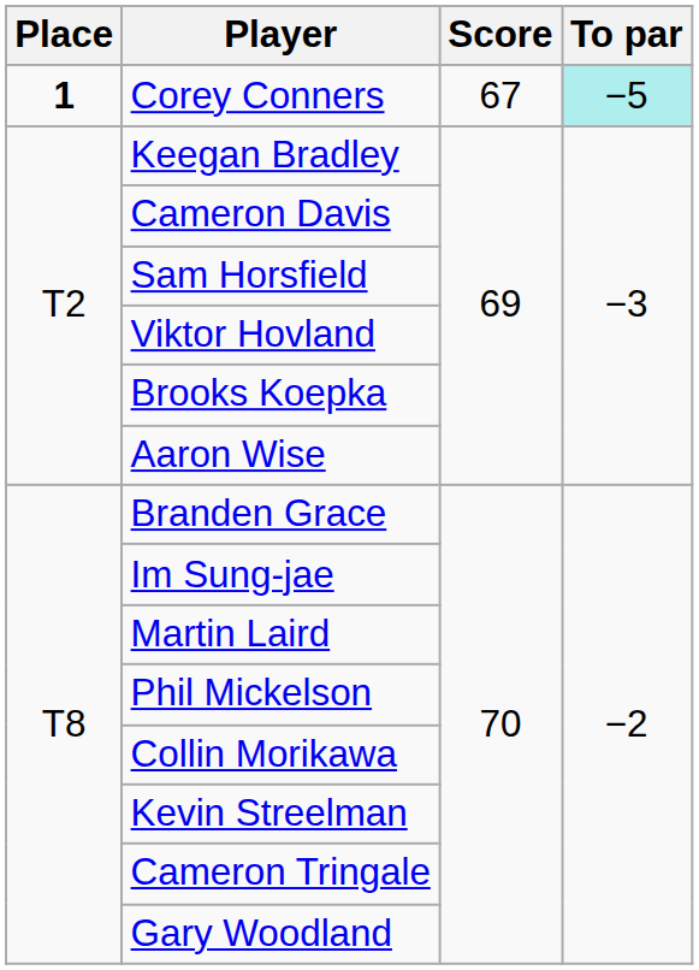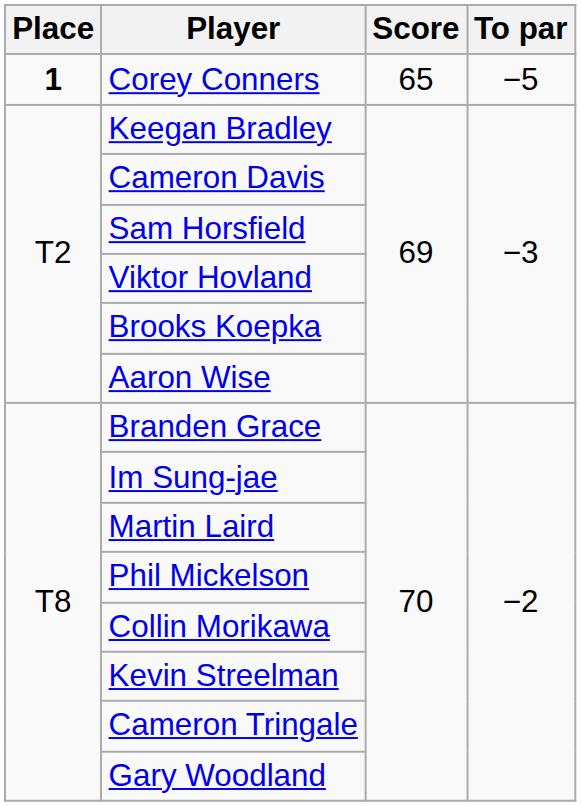 <table class="wikitable">
 <tr>
 <th>Place</th>
 <th>Player</th>
 <th>Score</th>
 <th>To par</th>
 </tr>
 <tr>
 <td align=center><strong>1</strong></td>
 <td> <a href='#'>Corey Conners</a></td>
-<td align=center>67</td>
-<td align=center style="background: paleturquoise;">−5</td>
+<td align=center>65</td>
+<td align=center>−5</td>
 </tr>
 <tr>
 <td rowspan=6 align=center>T2</td>
 <td> <a href='#'>Keegan Bradley</a></td>
 <td rowspan=6 align=center>69</td>
 <td rowspan=6 align=center>−3</td>
 </tr>
 <tr>
 <td> <a href='#'>Cameron Davis</a></td>
 </tr>
 <tr>
 <td> <a href='#'>Sam Horsfield</a></td>
 </tr>
 <tr>
 <td> <a href='#'>Viktor Hovland</a></td>
 </tr>
 <tr>
 <td> <a href='#'>Brooks Koepka</a></td>
 </tr>
 <tr>
 <td> <a href='#'>Aaron Wise</a></td>
 </tr>
 <tr>
 <td rowspan=8 align=center>T8</td>
 <td> <a href='#'>Branden Grace</a></td>
 <td rowspan=8 align=center>70</td>
 <td rowspan=8 align=center>−2</td>
 </tr>
 <tr>
 <td> <a href='#'>Im Sung-jae</a></td>
 </tr>
 <tr>
 <td> <a href='#'>Martin Laird</a></td>
 </tr>
 <tr>
 <td> <a href='#'>Phil Mickelson</a></td>
 </tr>
 <tr>
 <td> <a href='#'>Collin Morikawa</a></td>
 </tr>
 <tr>
 <td> <a href='#'>Kevin Streelman</a></td>
 </tr>
 <tr>
 <td> <a href='#'>Cameron Tringale</a></td>
 </tr>
 <tr>
 <td> <a href='#'>Gary Woodland</a></td>
 </tr>
 </table>
